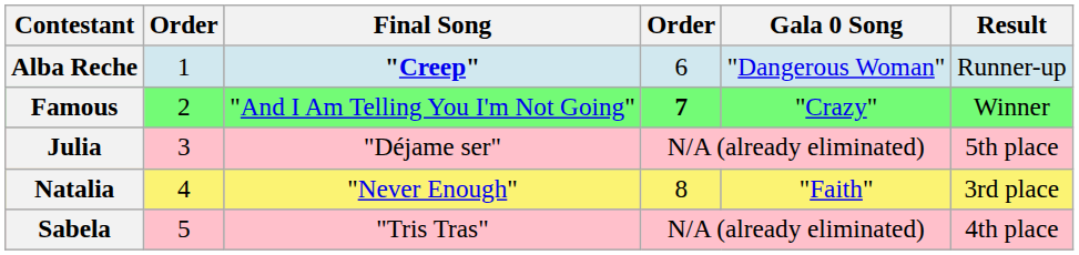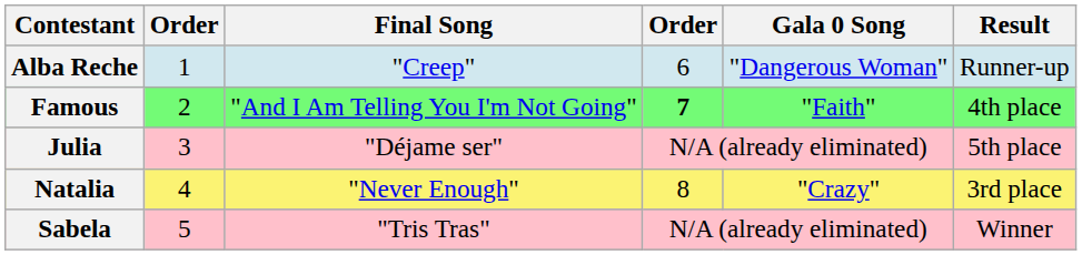 <table class="wikitable plainrowheaders" style="text-align:center;">
 <tr>
 <th scope="col">Contestant</th>
 <th scope="col">Order</th>
 <th scope="col">Final Song</th>
 <th scope="col">Order</th>
 <th scope="col">Gala 0 Song</th>
 <th scope="col">Result</th>
 </tr>
 <tr style="background-color: rgb(209, 232, 239);">
 <th scope="row">Alba Reche</th>
 <td>1</td>
-<td><strong>"<a href='#'>Creep</a>"</strong></td>
+<td>"<a href='#'>Creep</a>"</td>
 <td>6</td>
 <td>"<a href='#'>Dangerous Woman</a>"</td>
 <td>Runner-up</td>
 </tr>
 <tr style="background-color: rgb(115, 251, 118);">
 <th scope="row">Famous</th>
 <td>2</td>
 <td>"<a href='#'>And I Am Telling You I'm Not Going</a>"</td>
 <td><strong>7</strong></td>
-<td>"<a href='#'>Crazy</a>"</td>
-<td>Winner</td>
+<td>"<a href='#'>Faith</a>"</td>
+<td>4th place</td>
 </tr>
 <tr style="background:pink;">
 <th scope="row">Julia</th>
 <td>3</td>
 <td>"Déjame ser"</td>
 <td colspan="2">N/A (already eliminated)</td>
 <td>5th place</td>
 </tr>
 <tr style="background-color: rgb(251, 243, 115);">
 <th scope="row">Natalia</th>
 <td>4</td>
 <td>"<a href='#'>Never Enough</a>"</td>
 <td>8</td>
-<td>"<a href='#'>Faith</a>"</td>
+<td>"<a href='#'>Crazy</a>"</td>
 <td>3rd place</td>
 </tr>
 <tr style="background:pink;">
 <th scope="row">Sabela</th>
 <td>5</td>
 <td>"Tris Tras"</td>
 <td colspan="2">N/A (already eliminated)</td>
-<td>4th place</td>
+<td>Winner</td>
 </tr>
 </table>
